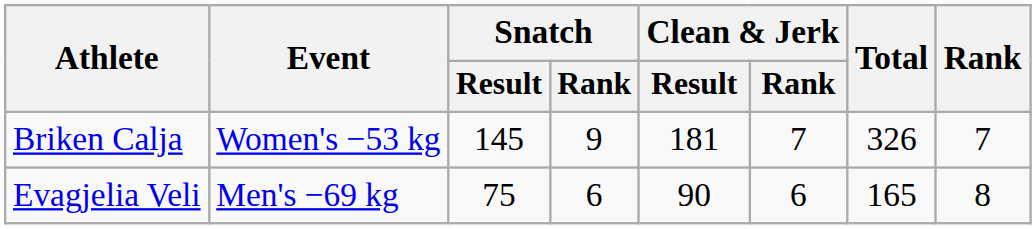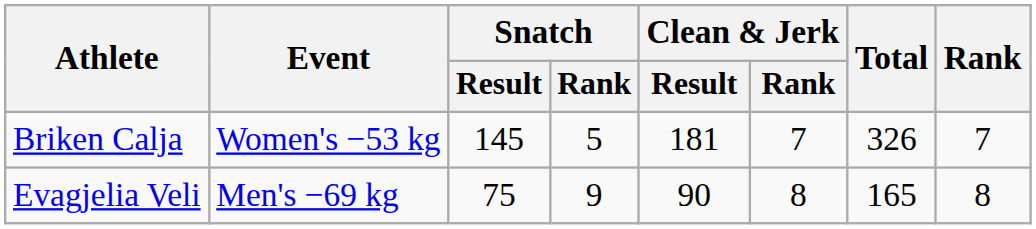 <table class="wikitable" style="font-size:90%">
 <tr>
 <th rowspan="2">Athlete</th>
 <th rowspan="2">Event</th>
 <th colspan="2">Snatch</th>
 <th colspan="2">Clean & Jerk</th>
 <th rowspan="2">Total</th>
 <th rowspan="2">Rank</th>
 </tr>
 <tr style="font-size:95%">
 <th>Result</th>
 <th>Rank</th>
 <th>Result</th>
 <th>Rank</th>
 </tr>
 <tr align=center>
 <td align=left><a href='#'>Briken Calja</a></td>
 <td align=left><a href='#'>Women's −53 kg</a></td>
 <td>145</td>
-<td>9</td>
+<td>5</td>
 <td>181</td>
 <td>7</td>
 <td>326</td>
 <td>7</td>
 </tr>
 <tr align=center>
 <td align=left><a href='#'>Evagjelia Veli</a></td>
 <td align=left><a href='#'>Men's −69 kg</a></td>
 <td>75</td>
-<td>6</td>
+<td>9</td>
 <td>90</td>
-<td>6</td>
+<td>8</td>
 <td>165</td>
 <td>8</td>
 </tr>
 </table>
